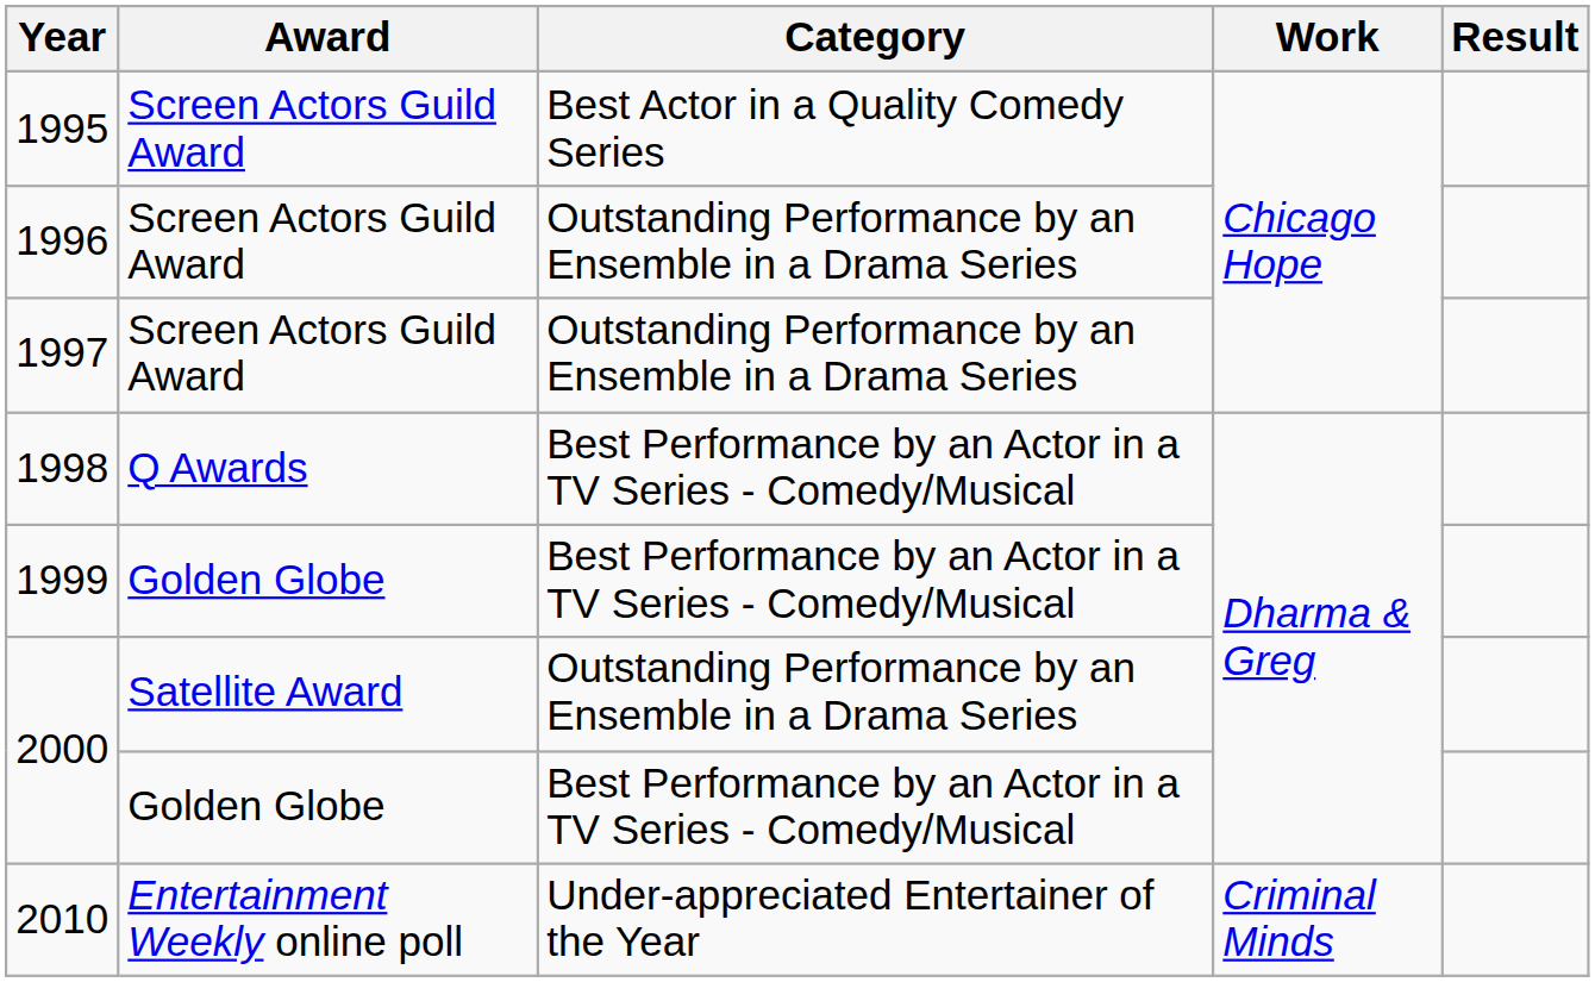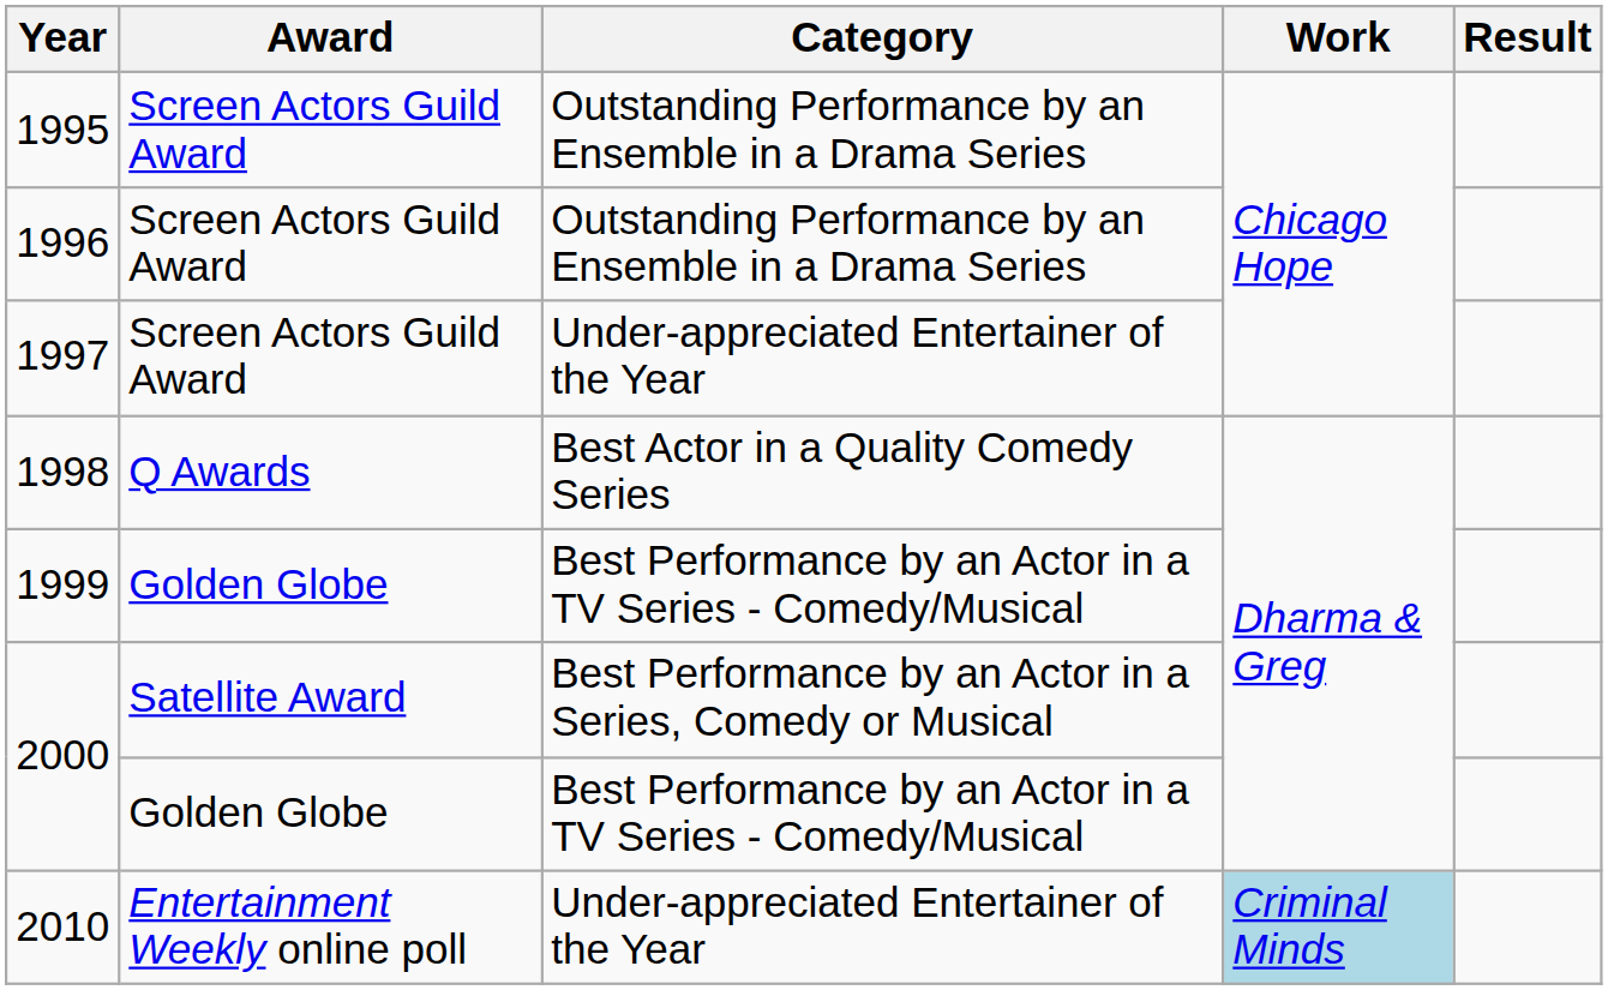 <table class="wikitable sortable">
 <tr>
 <th>Year</th>
 <th>Award</th>
 <th>Category</th>
 <th>Work</th>
 <th>Result</th>
 </tr>
 <tr>
 <td>1995</td>
 <td><a href='#'>Screen Actors Guild Award</a></td>
-<td>Best Actor in a Quality Comedy Series</td>
+<td>Outstanding Performance by an Ensemble in a Drama Series</td>
 <td rowspan="3"><em><a href='#'>Chicago Hope</a></em></td>
 <td></td>
 </tr>
 <tr>
 <td>1996</td>
 <td>Screen Actors Guild Award</td>
 <td>Outstanding Performance by an Ensemble in a Drama Series</td>
 <td></td>
 </tr>
 <tr>
 <td>1997</td>
 <td>Screen Actors Guild Award</td>
-<td>Outstanding Performance by an Ensemble in a Drama Series</td>
+<td>Under-appreciated Entertainer of the Year</td>
 <td></td>
 </tr>
 <tr>
 <td>1998</td>
 <td><a href='#'>Q Awards</a></td>
-<td>Best Performance by an Actor in a TV Series - Comedy/Musical</td>
+<td>Best Actor in a Quality Comedy Series</td>
 <td rowspan="4"><em><a href='#'>Dharma & Greg</a></em></td>
 <td></td>
 </tr>
 <tr>
 <td>1999</td>
 <td><a href='#'>Golden Globe</a></td>
 <td>Best Performance by an Actor in a TV Series - Comedy/Musical</td>
 <td></td>
 </tr>
 <tr>
 <td rowspan="2">2000</td>
 <td><a href='#'>Satellite Award</a></td>
-<td>Outstanding Performance by an Ensemble in a Drama Series</td>
+<td>Best Performance by an Actor in a Series, Comedy or Musical</td>
 <td></td>
 </tr>
 <tr>
 <td>Golden Globe</td>
 <td>Best Performance by an Actor in a TV Series - Comedy/Musical</td>
 <td></td>
 </tr>
 <tr>
 <td>2010</td>
 <td><em><a href='#'>Entertainment Weekly</a></em> online poll</td>
 <td>Under-appreciated Entertainer of the Year</td>
-<td><em><a href='#'>Criminal Minds</a></em></td>
+<td style="background: lightblue;"><em><a href='#'>Criminal Minds</a></em></td>
 <td></td>
 </tr>
 </table>
